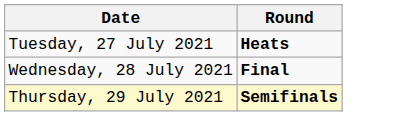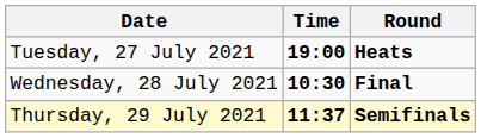 <table class="wikitable">
 <tr>
 <th>Date</th>
+<th>Time</th>
 <th>Round</th>
 </tr>
 <tr>
 <td>Tuesday, 27 July 2021</td>
+<td><strong>19:00</strong></td>
 <td><strong>Heats</strong></td>
 </tr>
 <tr>
 <td>Wednesday, 28 July 2021</td>
+<td><strong>10:30</strong></td>
 <td><strong>Final</strong></td>
 </tr>
 <tr bgcolor=lemonchiffon>
 <td>Thursday, 29 July 2021</td>
+<td><strong>11:37</strong></td>
 <td><strong>Semifinals</strong></td>
 </tr>
 </table>
